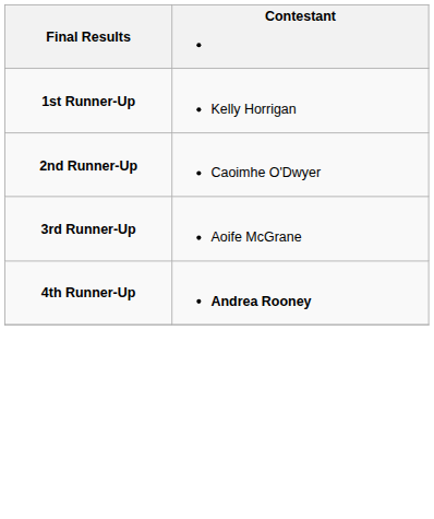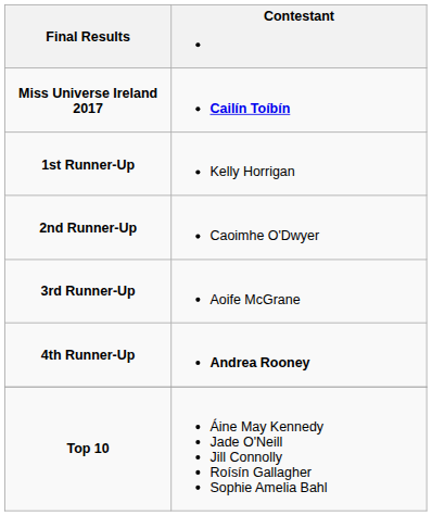 <table class="wikitable sortable" style="font-size:95%;">
 <tr>
 <th width="180">Final Results</th>
 <th width="280">Contestant<br><ul><li></li></ul></th>
+</tr>
+<tr>
+<td style="text-align:center;"><strong>Miss Universe Ireland 2017</strong></td>
+<td><br><ul><li><strong><a href='#'>Cailín Toíbín</a></strong></li></ul></td>
 </tr>
 <tr>
 <td style="text-align:center;"><strong>1st Runner-Up</strong></td>
 <td><br><ul><li>Kelly Horrigan</li></ul></td>
 </tr>
 <tr>
 <td style="text-align:center;"><strong> 2nd Runner-Up</strong></td>
 <td><br><ul><li>Caoimhe O'Dwyer</li></ul></td>
 </tr>
 <tr>
 <td style="text-align:center;"><strong> 3rd Runner-Up</strong></td>
 <td><br><ul><li>Aoife McGrane</li></ul></td>
 </tr>
 <tr>
 <td style="text-align:center;"><strong> 4th Runner-Up</strong></td>
 <td><strong><br><ul><li>Andrea Rooney</li></ul></strong></td>
 </tr>
 <tr>
 </tr>
+<tr>
+<td style="text-align:center;"><strong>Top 10</strong></td>
+<td><br><ul><li>Áine May Kennedy</li><li>Jade O'Neill</li><li>Jill Connolly</li><li>Roísín Gallagher</li><li>Sophie Amelia Bahl</li></ul></td>
+</tr>
 </table>
